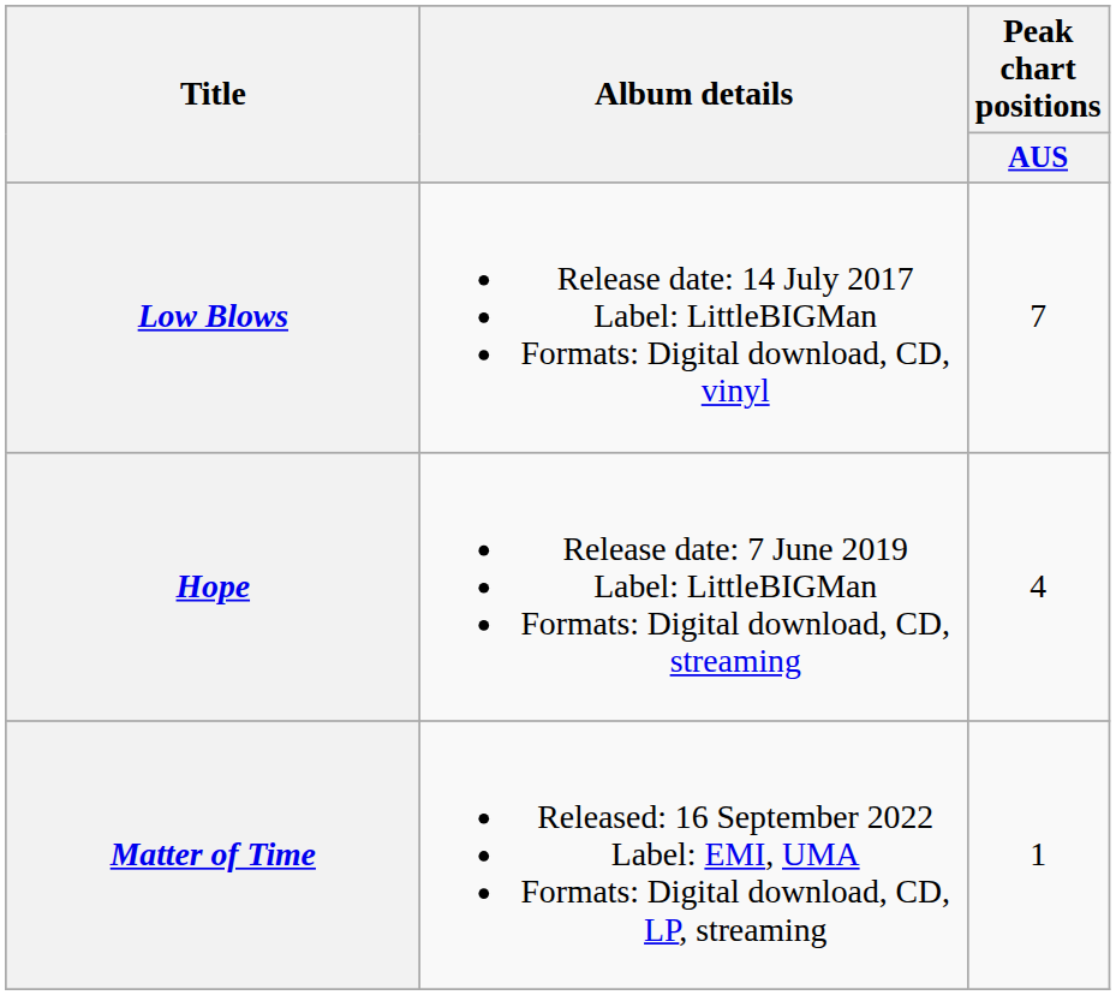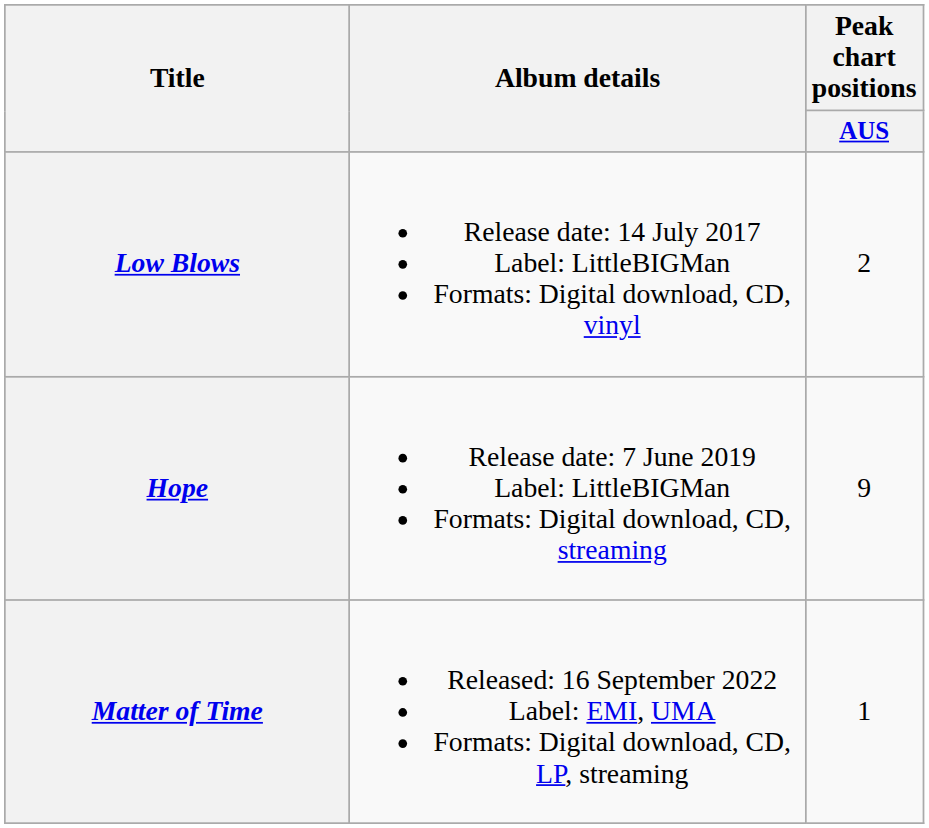 <table class="wikitable plainrowheaders" style="text-align:center;">
 <tr>
 <th scope="col" rowspan="2" style="width:12em;">Title</th>
 <th scope="col" rowspan="2" style="width:16em;">Album details</th>
 <th scope="col" colspan="1">Peak chart positions</th>
 </tr>
 <tr>
 <th scope="col" style="width:3em;font-size:90%;"><a href='#'>AUS</a><br></th>
 </tr>
 <tr>
 <th scope="row"><em><a href='#'>Low Blows</a></em></th>
 <td><br><ul><li>Release date: 14 July 2017</li><li>Label: LittleBIGMan</li><li>Formats: Digital download, CD, <a href='#'>vinyl</a></li></ul></td>
-<td>7</td>
+<td>2</td>
 </tr>
 <tr>
 <th scope="row"><em><a href='#'>Hope</a></em></th>
 <td><br><ul><li>Release date: 7 June 2019</li><li>Label: LittleBIGMan</li><li>Formats: Digital download, CD, <a href='#'>streaming</a></li></ul></td>
-<td>4</td>
+<td>9</td>
 </tr>
 <tr>
 <th scope="row"><em><a href='#'>Matter of Time</a></em></th>
 <td><br><ul><li>Released: 16 September 2022</li><li>Label: <a href='#'>EMI</a>, <a href='#'>UMA</a></li><li>Formats: Digital download, CD, <a href='#'>LP</a>, streaming</li></ul></td>
 <td>1<br></td>
 </tr>
 </table>
